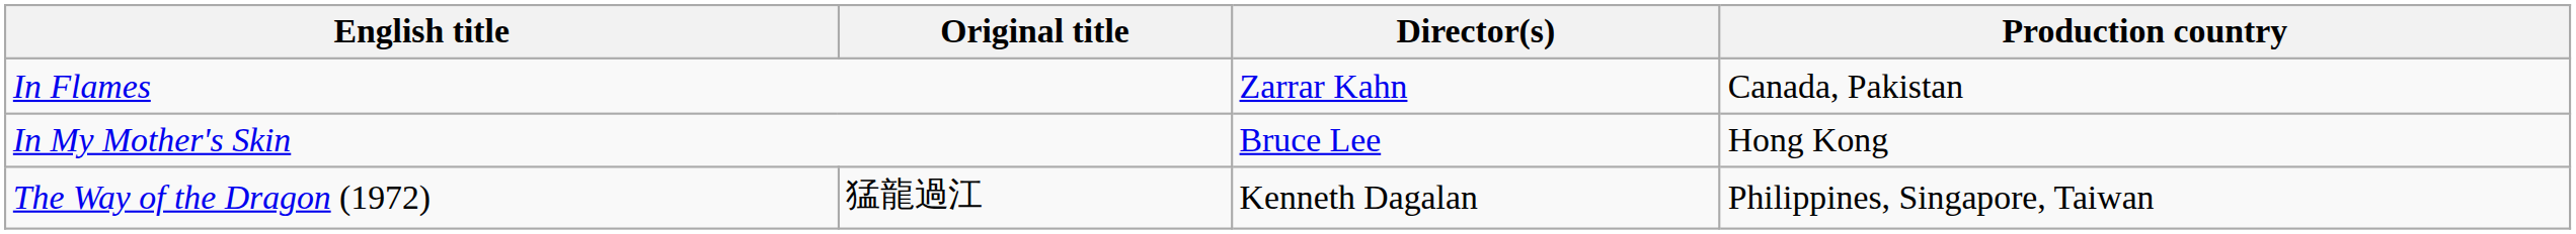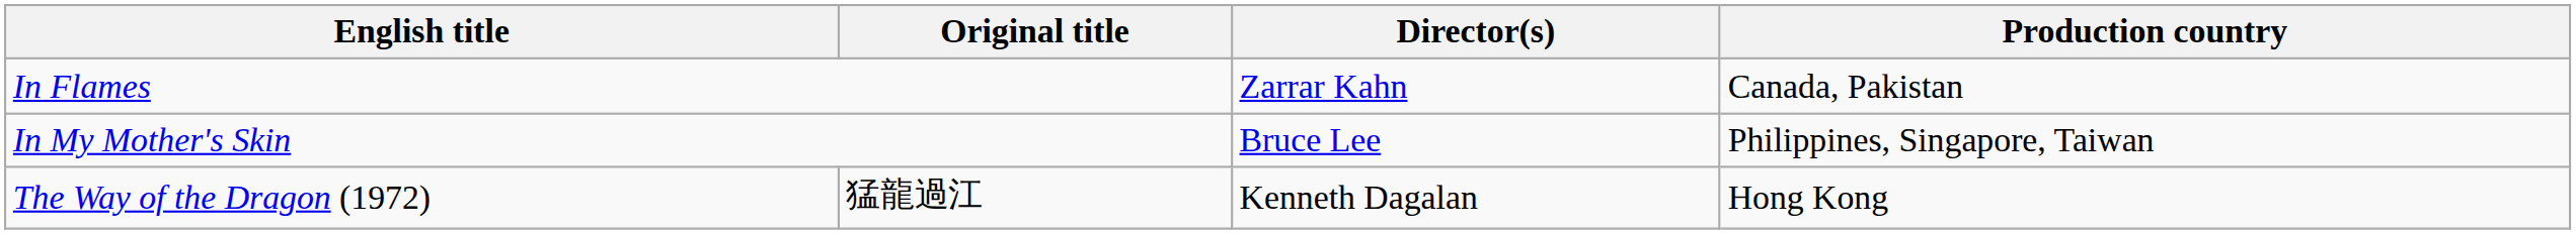 <table class="wikitable" style="width:95%; margin-bottom:2px">
 <tr>
 <th>English title</th>
 <th>Original title</th>
 <th>Director(s)</th>
 <th>Production country</th>
 </tr>
 <tr>
 <td colspan="2"><em><a href='#'>In Flames</a></em></td>
 <td><a href='#'>Zarrar Kahn</a></td>
 <td>Canada, Pakistan</td>
 </tr>
 <tr>
 <td colspan="2"><em><a href='#'>In My Mother's Skin</a></em></td>
 <td><a href='#'>Bruce Lee</a></td>
-<td>Hong Kong</td>
+<td>Philippines, Singapore, Taiwan</td>
 </tr>
 <tr>
 <td><em><a href='#'>The Way of the Dragon</a></em> (1972)</td>
 <td>猛龍過江</td>
 <td>Kenneth Dagalan</td>
-<td>Philippines, Singapore, Taiwan</td>
+<td>Hong Kong</td>
 </tr>
 </table>
